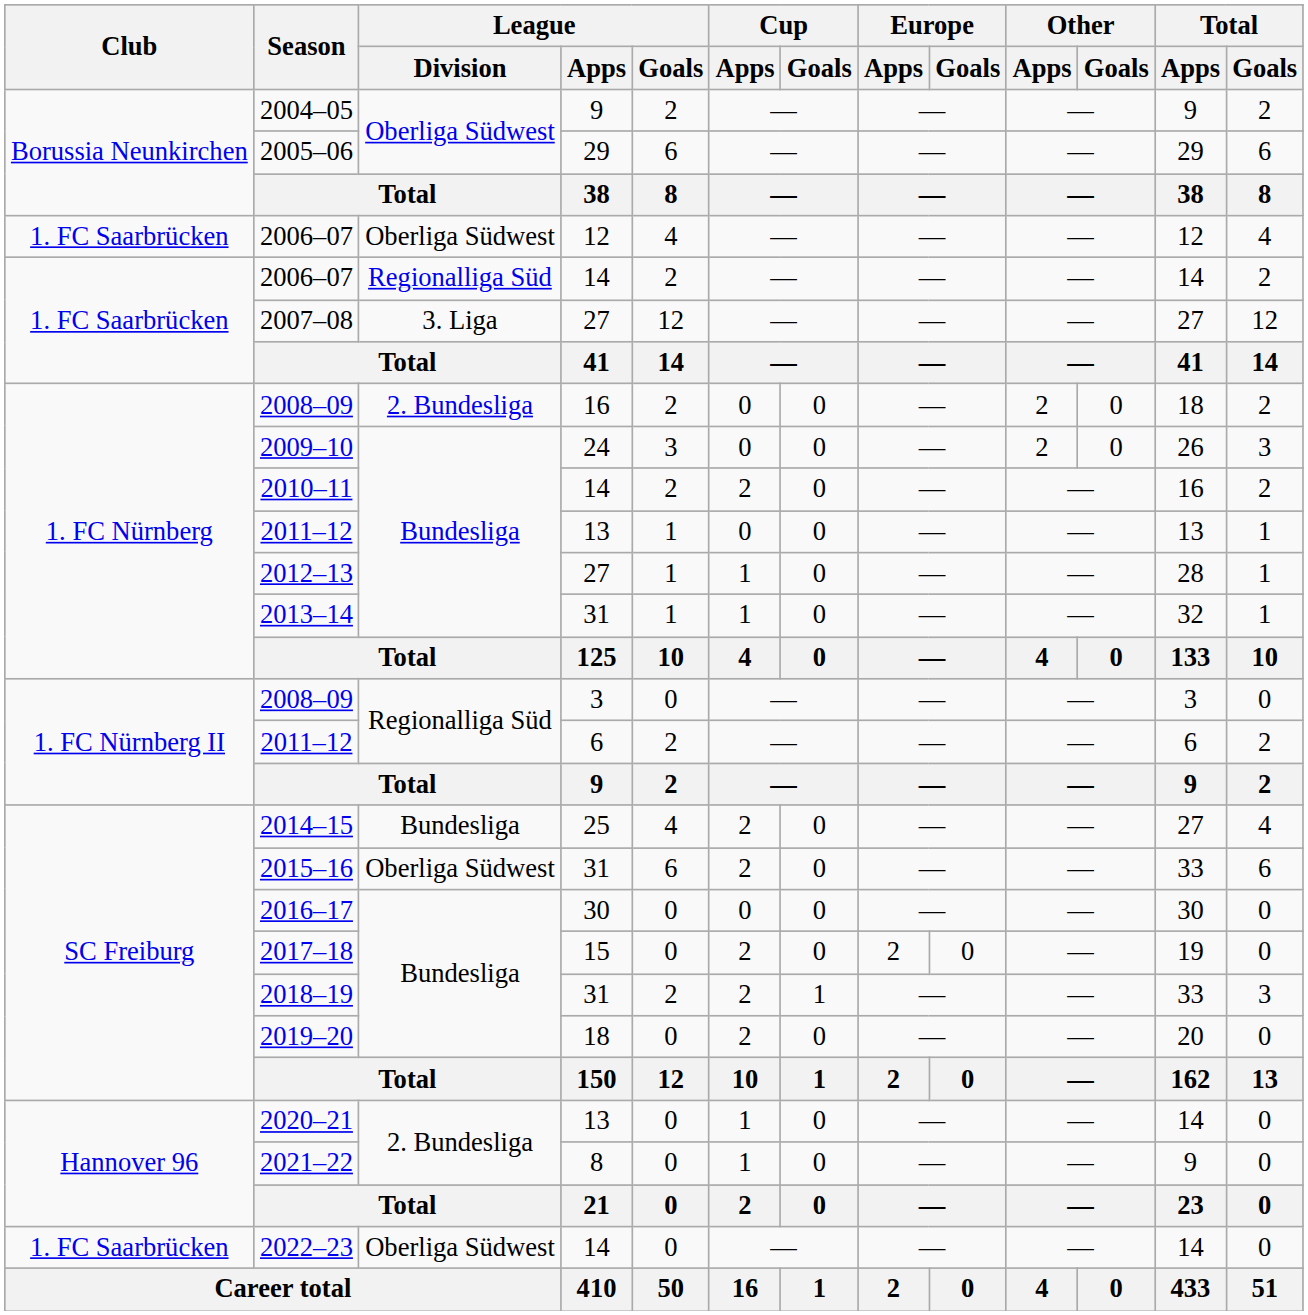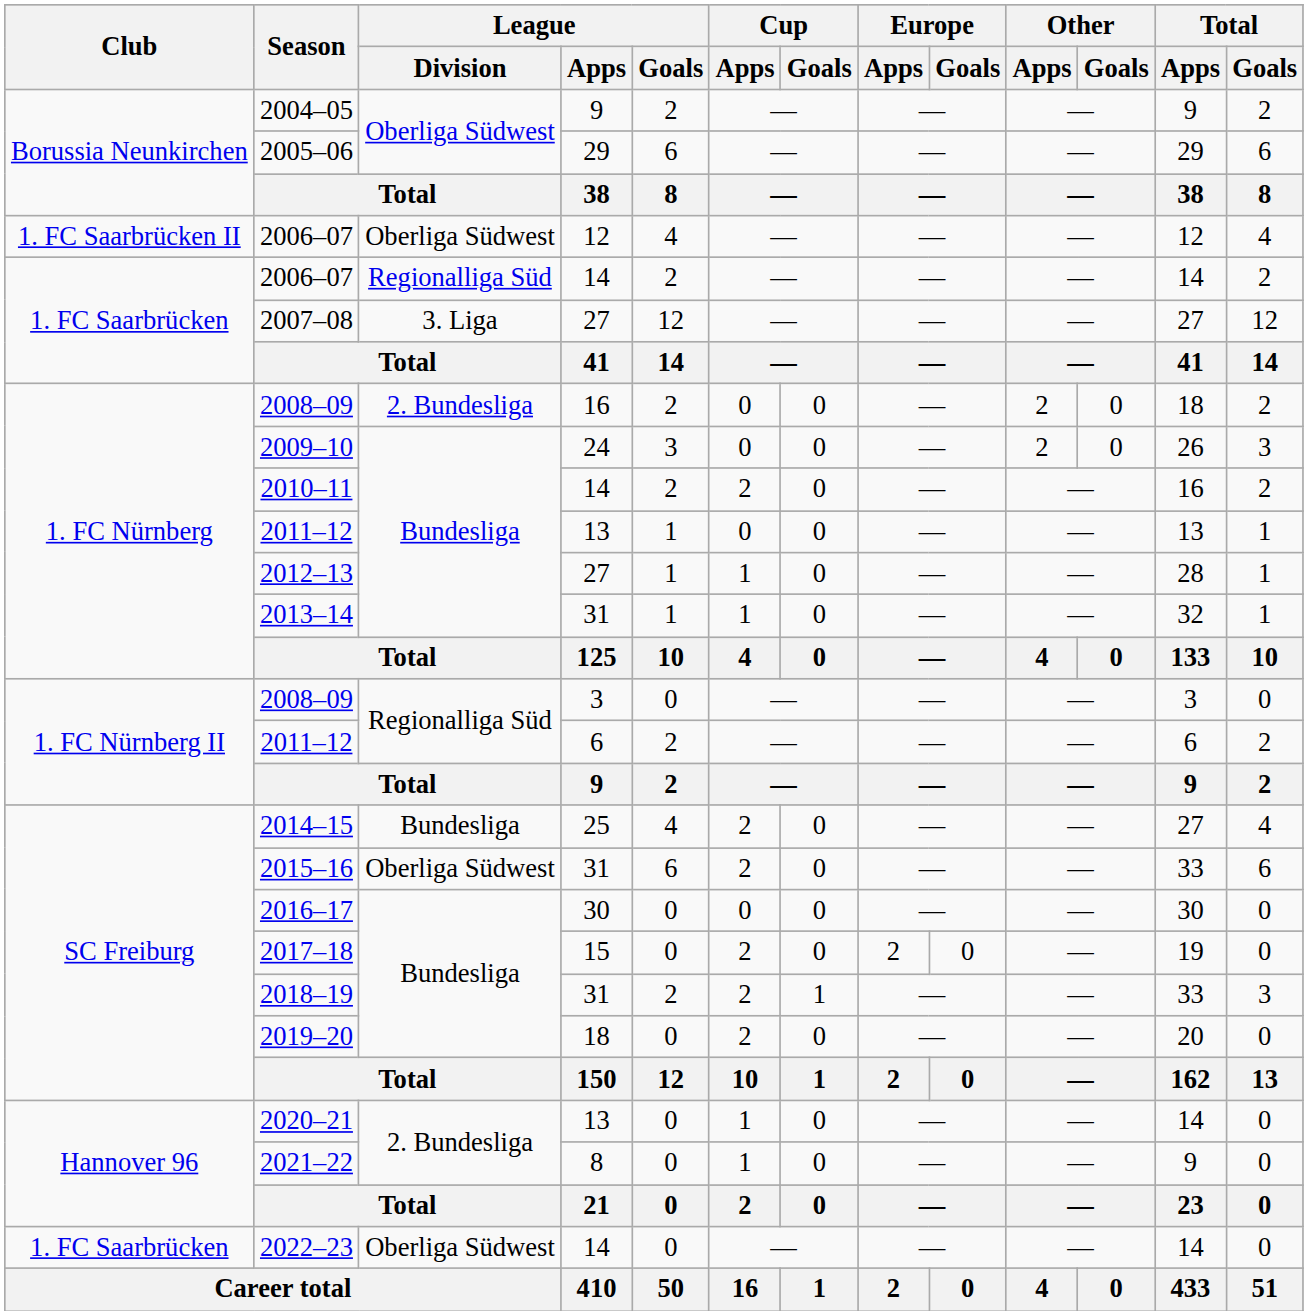 <table class="wikitable" style="text-align:center">
 <tr>
 <th rowspan="2">Club</th>
 <th rowspan="2">Season</th>
 <th colspan="3">League</th>
 <th colspan="2">Cup</th>
 <th colspan="2">Europe</th>
 <th colspan="2">Other</th>
 <th colspan="2">Total</th>
 </tr>
 <tr>
 <th>Division</th>
 <th>Apps</th>
 <th>Goals</th>
 <th>Apps</th>
 <th>Goals</th>
 <th>Apps</th>
 <th>Goals</th>
 <th>Apps</th>
 <th>Goals</th>
 <th>Apps</th>
 <th>Goals</th>
 </tr>
 <tr>
 <td rowspan="3"><a href='#'>Borussia Neunkirchen</a></td>
 <td>2004–05</td>
 <td rowspan="2"><a href='#'>Oberliga Südwest</a></td>
 <td>9</td>
 <td>2</td>
 <td colspan="2">—</td>
 <td colspan="2">—</td>
 <td colspan="2">—</td>
 <td>9</td>
 <td>2</td>
 </tr>
 <tr>
 <td>2005–06</td>
 <td>29</td>
 <td>6</td>
 <td colspan="2">—</td>
 <td colspan="2">—</td>
 <td colspan="2">—</td>
 <td>29</td>
 <td>6</td>
 </tr>
 <tr>
 <th colspan="2">Total</th>
 <th>38</th>
 <th>8</th>
 <th colspan="2">—</th>
 <th colspan="2">—</th>
 <th colspan="2">—</th>
 <th>38</th>
 <th>8</th>
 </tr>
 <tr>
-<td><a href='#'>1. FC Saarbrücken</a></td>
+<td><a href='#'>1. FC Saarbrücken II</a></td>
 <td>2006–07</td>
 <td>Oberliga Südwest</td>
 <td>12</td>
 <td>4</td>
 <td colspan="2">—</td>
 <td colspan="2">—</td>
 <td colspan="2">—</td>
 <td>12</td>
 <td>4</td>
 </tr>
 <tr>
 <td rowspan="3"><a href='#'>1. FC Saarbrücken</a></td>
 <td>2006–07</td>
 <td><a href='#'>Regionalliga Süd</a></td>
 <td>14</td>
 <td>2</td>
 <td colspan="2">—</td>
 <td colspan="2">—</td>
 <td colspan="2">—</td>
 <td>14</td>
 <td>2</td>
 </tr>
 <tr>
 <td>2007–08</td>
 <td>3. Liga</td>
 <td>27</td>
 <td>12</td>
 <td colspan="2">—</td>
 <td colspan="2">—</td>
 <td colspan="2">—</td>
 <td>27</td>
 <td>12</td>
 </tr>
 <tr>
 <th colspan="2">Total</th>
 <th>41</th>
 <th>14</th>
 <th colspan="2">—</th>
 <th colspan="2">—</th>
 <th colspan="2">—</th>
 <th>41</th>
 <th>14</th>
 </tr>
 <tr>
 <td rowspan="7"><a href='#'>1. FC Nürnberg</a></td>
 <td><a href='#'>2008–09</a></td>
 <td><a href='#'>2. Bundesliga</a></td>
 <td>16</td>
 <td>2</td>
 <td>0</td>
 <td>0</td>
 <td colspan="2">—</td>
 <td>2</td>
 <td>0</td>
 <td>18</td>
 <td>2</td>
 </tr>
 <tr>
 <td><a href='#'>2009–10</a></td>
 <td rowspan="5"><a href='#'>Bundesliga</a></td>
 <td>24</td>
 <td>3</td>
 <td>0</td>
 <td>0</td>
 <td colspan="2">—</td>
 <td>2</td>
 <td>0</td>
 <td>26</td>
 <td>3</td>
 </tr>
 <tr>
 <td><a href='#'>2010–11</a></td>
 <td>14</td>
 <td>2</td>
 <td>2</td>
 <td>0</td>
 <td colspan="2">—</td>
 <td colspan="2">—</td>
 <td>16</td>
 <td>2</td>
 </tr>
 <tr>
 <td><a href='#'>2011–12</a></td>
 <td>13</td>
 <td>1</td>
 <td>0</td>
 <td>0</td>
 <td colspan="2">—</td>
 <td colspan="2">—</td>
 <td>13</td>
 <td>1</td>
 </tr>
 <tr>
 <td><a href='#'>2012–13</a></td>
 <td>27</td>
 <td>1</td>
 <td>1</td>
 <td>0</td>
 <td colspan="2">—</td>
 <td colspan="2">—</td>
 <td>28</td>
 <td>1</td>
 </tr>
 <tr>
 <td><a href='#'>2013–14</a></td>
 <td>31</td>
 <td>1</td>
 <td>1</td>
 <td>0</td>
 <td colspan="2">—</td>
 <td colspan="2">—</td>
 <td>32</td>
 <td>1</td>
 </tr>
 <tr>
 <th colspan="2">Total</th>
 <th>125</th>
 <th>10</th>
 <th>4</th>
 <th>0</th>
 <th colspan="2">—</th>
 <th>4</th>
 <th>0</th>
 <th>133</th>
 <th>10</th>
 </tr>
 <tr>
 <td rowspan="3"><a href='#'>1. FC Nürnberg II</a></td>
 <td><a href='#'>2008–09</a></td>
 <td rowspan="2">Regionalliga Süd</td>
 <td>3</td>
 <td>0</td>
 <td colspan="2">—</td>
 <td colspan="2">—</td>
 <td colspan="2">—</td>
 <td>3</td>
 <td>0</td>
 </tr>
 <tr>
 <td><a href='#'>2011–12</a></td>
 <td>6</td>
 <td>2</td>
 <td colspan="2">—</td>
 <td colspan="2">—</td>
 <td colspan="2">—</td>
 <td>6</td>
 <td>2</td>
 </tr>
 <tr>
 <th colspan="2">Total</th>
 <th>9</th>
 <th>2</th>
 <th colspan="2">—</th>
 <th colspan="2">—</th>
 <th colspan="2">—</th>
 <th>9</th>
 <th>2</th>
 </tr>
 <tr>
 <td rowspan="7"><a href='#'>SC Freiburg</a></td>
 <td><a href='#'>2014–15</a></td>
 <td>Bundesliga</td>
 <td>25</td>
 <td>4</td>
 <td>2</td>
 <td>0</td>
 <td colspan="2">—</td>
 <td colspan="2">—</td>
 <td>27</td>
 <td>4</td>
 </tr>
 <tr>
 <td><a href='#'>2015–16</a></td>
 <td>Oberliga Südwest</td>
 <td>31</td>
 <td>6</td>
 <td>2</td>
 <td>0</td>
 <td colspan="2">—</td>
 <td colspan="2">—</td>
 <td>33</td>
 <td>6</td>
 </tr>
 <tr>
 <td><a href='#'>2016–17</a></td>
 <td rowspan="4">Bundesliga</td>
 <td>30</td>
 <td>0</td>
 <td>0</td>
 <td>0</td>
 <td colspan="2">—</td>
 <td colspan="2">—</td>
 <td>30</td>
 <td>0</td>
 </tr>
 <tr>
 <td><a href='#'>2017–18</a></td>
 <td>15</td>
 <td>0</td>
 <td>2</td>
 <td>0</td>
 <td>2</td>
 <td>0</td>
 <td colspan="2">—</td>
 <td>19</td>
 <td>0</td>
 </tr>
 <tr>
 <td><a href='#'>2018–19</a></td>
 <td>31</td>
 <td>2</td>
 <td>2</td>
 <td>1</td>
 <td colspan="2">—</td>
 <td colspan="2">—</td>
 <td>33</td>
 <td>3</td>
 </tr>
 <tr>
 <td><a href='#'>2019–20</a></td>
 <td>18</td>
 <td>0</td>
 <td>2</td>
 <td>0</td>
 <td colspan="2">—</td>
 <td colspan="2">—</td>
 <td>20</td>
 <td>0</td>
 </tr>
 <tr>
 <th colspan="2">Total</th>
 <th>150</th>
 <th>12</th>
 <th>10</th>
 <th>1</th>
 <th>2</th>
 <th>0</th>
 <th colspan="2">—</th>
 <th>162</th>
 <th>13</th>
 </tr>
 <tr>
 <td rowspan="3"><a href='#'>Hannover 96</a></td>
 <td><a href='#'>2020–21</a></td>
 <td rowspan="2">2. Bundesliga</td>
 <td>13</td>
 <td>0</td>
 <td>1</td>
 <td>0</td>
 <td colspan="2">—</td>
 <td colspan="2">—</td>
 <td>14</td>
 <td>0</td>
 </tr>
 <tr>
 <td><a href='#'>2021–22</a></td>
 <td>8</td>
 <td>0</td>
 <td>1</td>
 <td>0</td>
 <td colspan="2">—</td>
 <td colspan="2">—</td>
 <td>9</td>
 <td>0</td>
 </tr>
 <tr>
 <th colspan="2">Total</th>
 <th>21</th>
 <th>0</th>
 <th>2</th>
 <th>0</th>
 <th colspan="2">—</th>
 <th colspan="2">—</th>
 <th>23</th>
 <th>0</th>
 </tr>
 <tr>
 <td><a href='#'>1. FC Saarbrücken</a></td>
 <td><a href='#'>2022–23</a></td>
 <td>Oberliga Südwest</td>
 <td>14</td>
 <td>0</td>
 <td colspan="2">—</td>
 <td colspan="2">—</td>
 <td colspan="2">—</td>
 <td>14</td>
 <td>0</td>
 </tr>
 <tr>
 <th colspan="3">Career total</th>
 <th>410</th>
 <th>50</th>
 <th>16</th>
 <th>1</th>
 <th>2</th>
 <th>0</th>
 <th>4</th>
 <th>0</th>
 <th>433</th>
 <th>51</th>
 </tr>
 </table>
